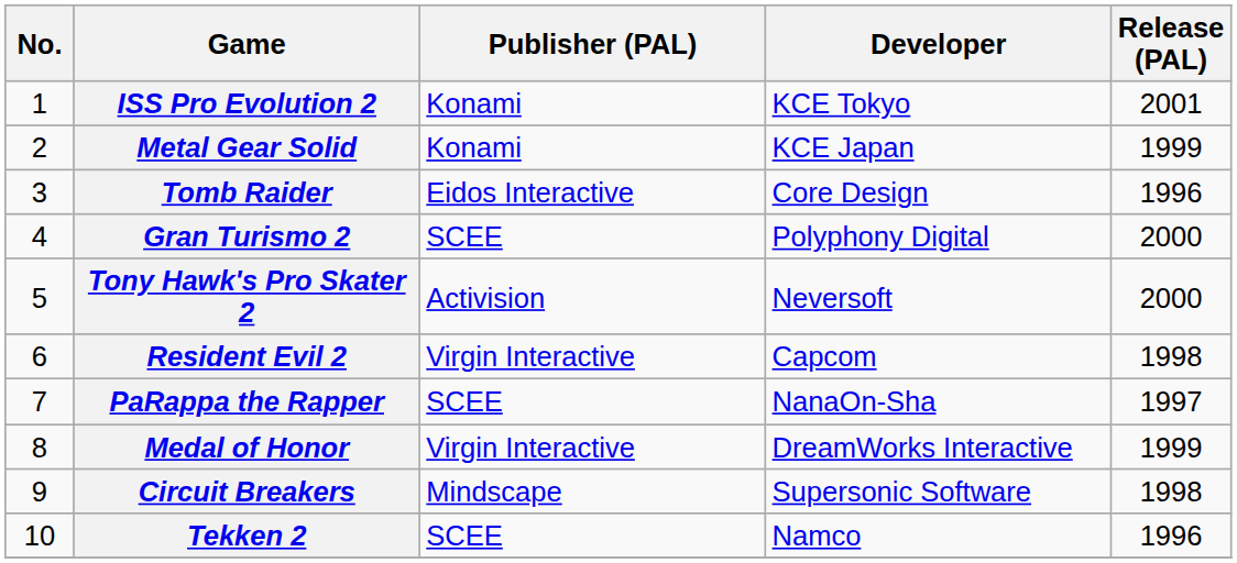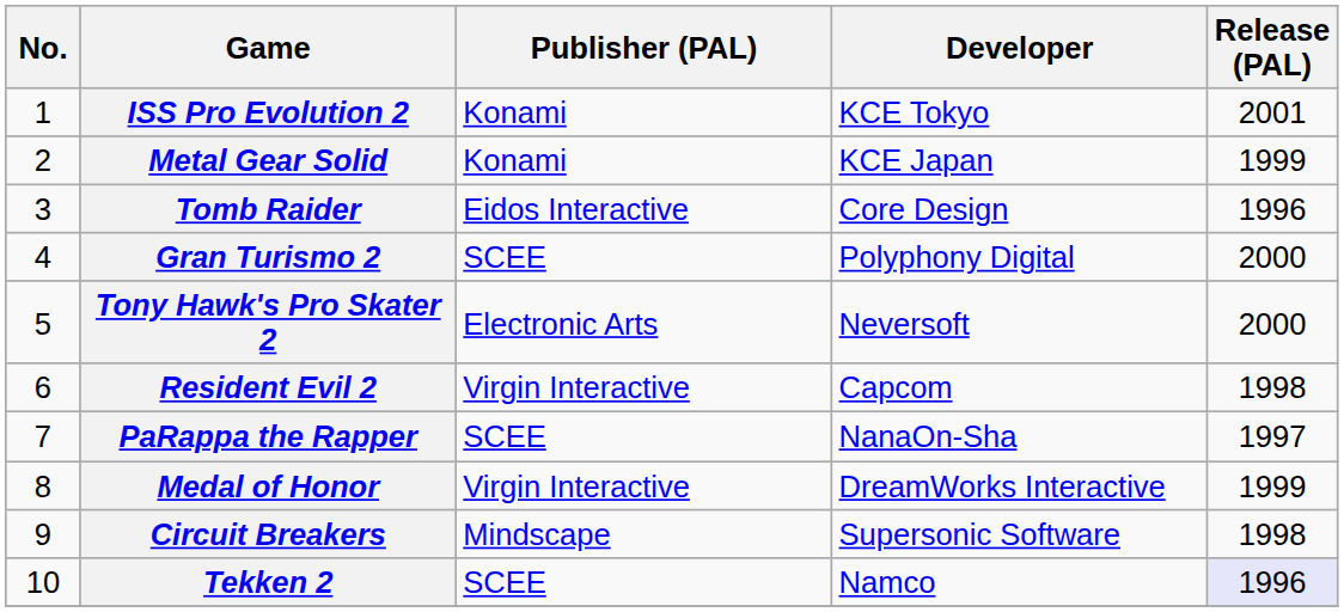 <table class="sortable wikitable plainrowheaders" style="font-size:95%;">
 <tr>
 <th scope="col" width=30>No.</th>
 <th scope="col" width=180>Game</th>
 <th scope="col" width=180>Publisher (PAL)</th>
 <th scope="col" width=180>Developer</th>
 <th scope="col" width=30>Release (PAL)</th>
 </tr>
 <tr>
 <td align=center>1</td>
 <th scope=row><em><a href='#'>ISS Pro Evolution 2</a></em></th>
 <td><a href='#'>Konami</a></td>
 <td><a href='#'>KCE Tokyo</a></td>
 <td align=center>2001</td>
 </tr>
 <tr>
 <td align=center>2</td>
 <th scope=row><em><a href='#'>Metal Gear Solid</a></em></th>
 <td><a href='#'>Konami</a></td>
 <td><a href='#'>KCE Japan</a></td>
 <td align=center>1999</td>
 </tr>
 <tr>
 <td align=center>3</td>
 <th scope=row><em><a href='#'>Tomb Raider</a></em></th>
 <td><a href='#'>Eidos Interactive</a></td>
 <td><a href='#'>Core Design</a></td>
 <td align=center>1996</td>
 </tr>
 <tr>
 <td align=center>4</td>
 <th scope=row><em><a href='#'>Gran Turismo 2</a></em></th>
 <td><a href='#'>SCEE</a></td>
 <td><a href='#'>Polyphony Digital</a></td>
 <td align=center>2000</td>
 </tr>
 <tr>
 <td align=center>5</td>
 <th scope=row><em><a href='#'>Tony Hawk's Pro Skater 2</a></em></th>
-<td><a href='#'>Activision</a></td>
+<td><a href='#'>Electronic Arts</a></td>
 <td><a href='#'>Neversoft</a></td>
 <td align=center>2000</td>
 </tr>
 <tr>
 <td align=center>6</td>
 <th scope=row><em><a href='#'>Resident Evil 2</a></em></th>
 <td><a href='#'>Virgin Interactive</a></td>
 <td><a href='#'>Capcom</a></td>
 <td align=center>1998</td>
 </tr>
 <tr>
 <td align=center>7</td>
 <th scope=row><em><a href='#'>PaRappa the Rapper</a></em></th>
 <td><a href='#'>SCEE</a></td>
 <td><a href='#'>NanaOn-Sha</a></td>
 <td align=center>1997</td>
 </tr>
 <tr>
 <td align=center>8</td>
 <th scope=row><em><a href='#'>Medal of Honor</a></em></th>
 <td><a href='#'>Virgin Interactive</a></td>
 <td><a href='#'>DreamWorks Interactive</a></td>
 <td align=center>1999</td>
 </tr>
 <tr>
 <td align=center>9</td>
 <th scope=row><em><a href='#'>Circuit Breakers</a></em></th>
 <td><a href='#'>Mindscape</a></td>
 <td><a href='#'>Supersonic Software</a></td>
 <td align=center>1998</td>
 </tr>
 <tr>
 <td align=center>10</td>
 <th scope=row><em><a href='#'>Tekken 2</a></em></th>
 <td><a href='#'>SCEE</a></td>
 <td><a href='#'>Namco</a></td>
-<td align=center>1996</td>
+<td align=center style="background: lavender;">1996</td>
 </tr>
 <tr>
 </tr>
 </table>
